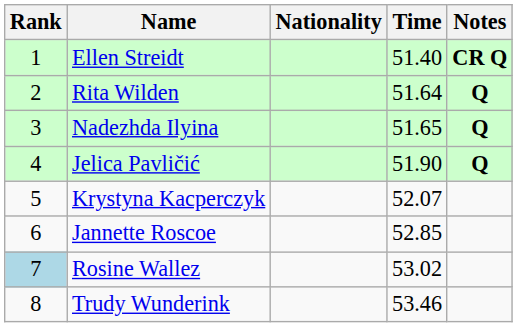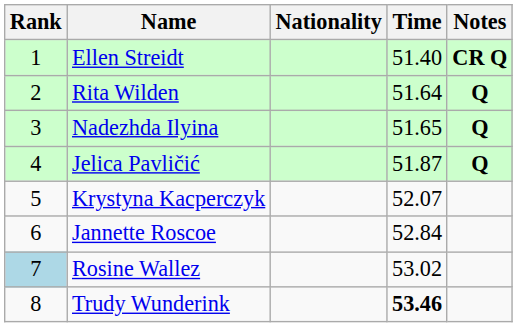 <table class="wikitable sortable" style="text-align:center">
 <tr>
 <th>Rank</th>
 <th>Name</th>
 <th>Nationality</th>
 <th>Time</th>
 <th>Notes</th>
 </tr>
 <tr bgcolor=ccffcc>
 <td>1</td>
 <td align=left><a href='#'>Ellen Streidt</a></td>
 <td align=left></td>
 <td>51.40</td>
 <td><strong>CR Q</strong></td>
 </tr>
 <tr bgcolor=ccffcc>
 <td>2</td>
 <td align=left><a href='#'>Rita Wilden</a></td>
 <td align=left></td>
 <td>51.64</td>
 <td><strong>Q</strong></td>
 </tr>
 <tr bgcolor=ccffcc>
 <td>3</td>
 <td align=left><a href='#'>Nadezhda Ilyina</a></td>
 <td align=left></td>
 <td>51.65</td>
 <td><strong>Q</strong></td>
 </tr>
 <tr bgcolor=ccffcc>
 <td>4</td>
 <td align=left><a href='#'>Jelica Pavličić</a></td>
 <td align=left></td>
-<td>51.90</td>
+<td>51.87</td>
 <td><strong>Q</strong></td>
 </tr>
 <tr>
 <td>5</td>
 <td align=left><a href='#'>Krystyna Kacperczyk</a></td>
 <td align=left></td>
 <td>52.07</td>
 <td></td>
 </tr>
 <tr>
 <td>6</td>
 <td align=left><a href='#'>Jannette Roscoe</a></td>
 <td align=left></td>
-<td>52.85</td>
+<td>52.84</td>
 <td></td>
 </tr>
 <tr>
 <td style="background: lightblue;">7</td>
 <td align=left><a href='#'>Rosine Wallez</a></td>
 <td align=left></td>
 <td>53.02</td>
 <td></td>
 </tr>
 <tr>
 <td>8</td>
 <td align=left><a href='#'>Trudy Wunderink</a></td>
 <td align=left></td>
-<td>53.46</td>
+<td><strong>53.46</strong></td>
 <td></td>
 </tr>
 </table>
